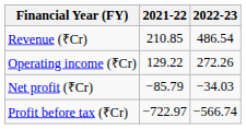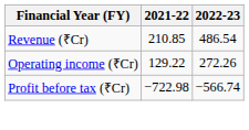 <table class="wikitable" style="text-align:center;">
 <tr>
 <th>Financial Year (FY)</th>
 <th>2021-22</th>
 <th>2022-23</th>
 </tr>
 <tr>
 <td style="text-align:left;"><a href='#'>Revenue</a> (₹Cr)</td>
 <td>210.85</td>
 <td>486.54</td>
 </tr>
 <tr>
 <td style="text-align:left;"><a href='#'>Operating income</a> (₹Cr)</td>
 <td>129.22</td>
 <td>272.26</td>
 </tr>
 <tr>
-<td style="text-align:left;"><a href='#'>Net profit</a> (₹Cr)</td>
-<td><span>−85.79</span></td>
-<td><span>−34.03</span></td>
-</tr>
-<tr>
 <td style="text-align:left;"><a href='#'>Profit before tax</a> (₹Cr)</td>
-<td><span>−722.97</span></td>
+<td><span>−722.98</span></td>
 <td><span>−566.74</span></td>
 </tr>
 </table>
